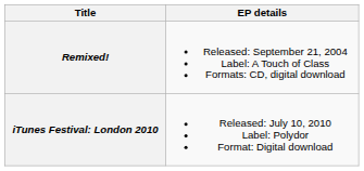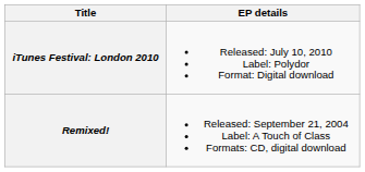 <table class="wikitable plainrowheaders" style="text-align:center;">
 <tr>
 <th scope="col" style="width:15em;">Title</th>
 <th scope="col" style="width:18em;">EP details</th>
 </tr>
 <tr>
+<th scope="row"><em>iTunes Festival: London 2010</em></th>
+<td><br><ul><li>Released: July 10, 2010 </li><li>Label: Polydor</li><li>Format: Digital download</li></ul></td>
+</tr>
+<tr>
 <th scope="row"><em>Remixed!</em></th>
 <td><br><ul><li>Released: September 21, 2004 </li><li>Label: A Touch of Class</li><li>Formats: CD, digital download</li></ul></td>
 </tr>
-<tr>
-<th scope="row"><em>iTunes Festival: London 2010</em></th>
-<td><br><ul><li>Released: July 10, 2010 </li><li>Label: Polydor</li><li>Format: Digital download</li></ul></td>
-</tr>
 </table>
